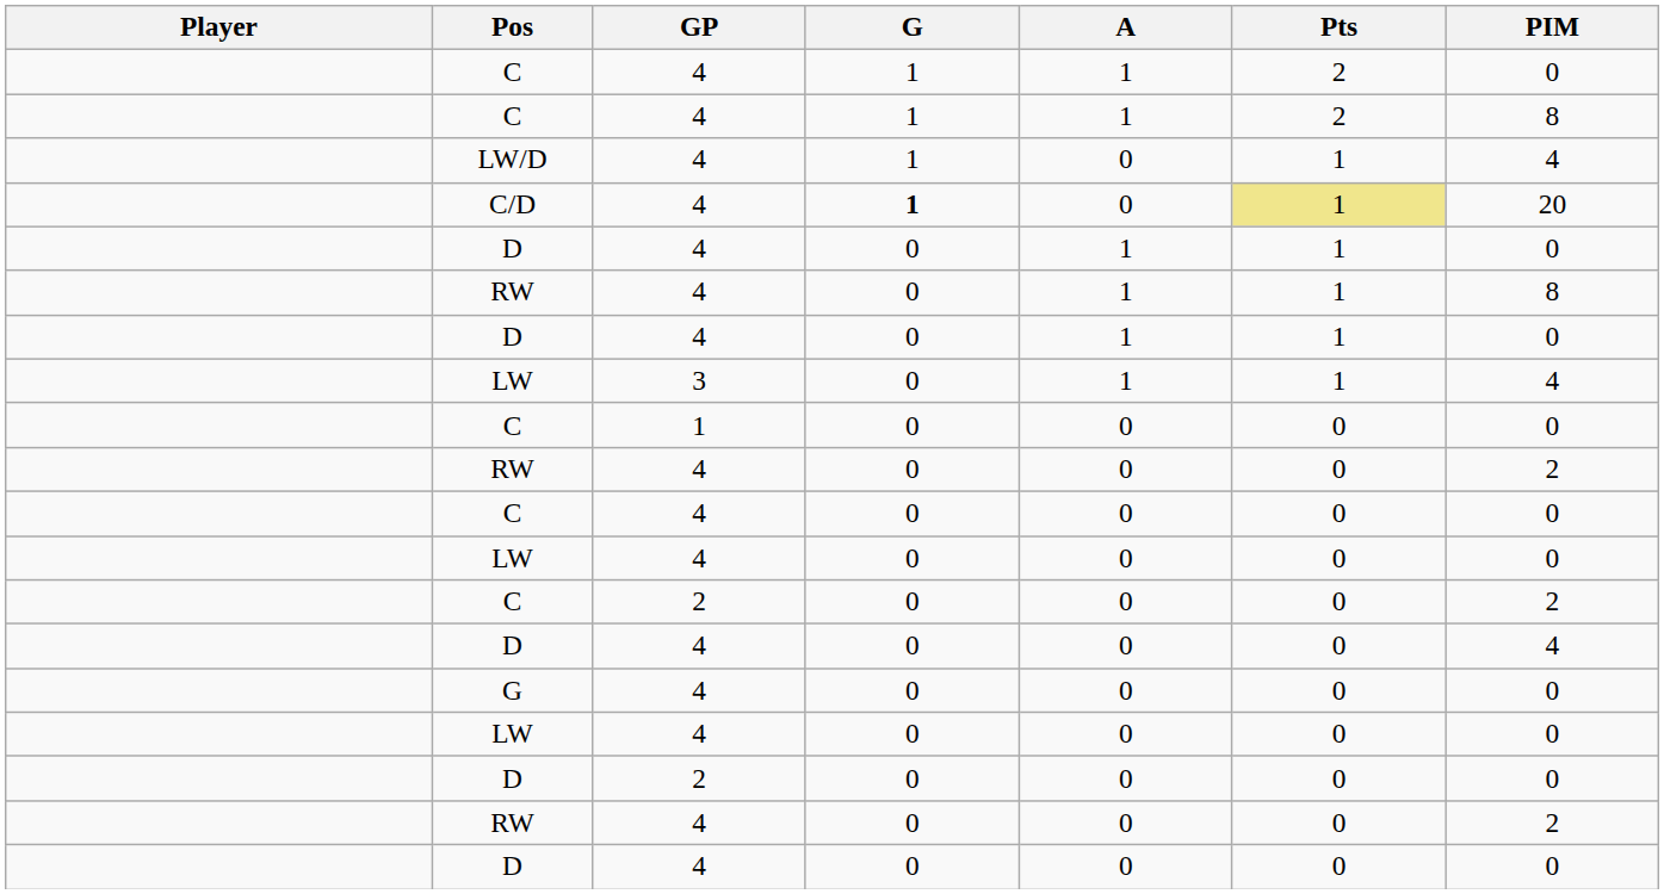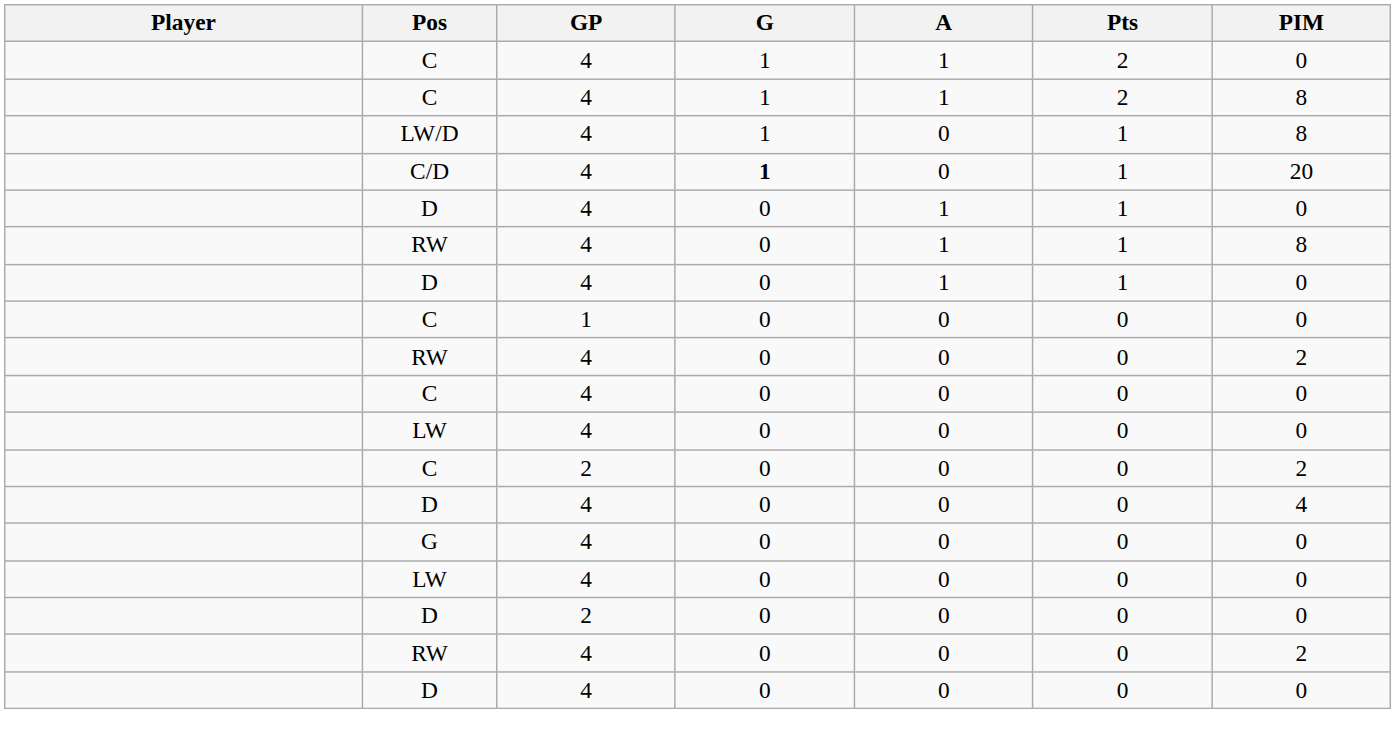 <table class="wikitable sortable" width="60%">
 <tr ALIGN="center">
 <th bgcolor="#DDDDFF" width="10%">Player</th>
 <th bgcolor="#DDDDFF" width="3%" title="Position">Pos</th>
 <th bgcolor="#DDDDFF" width="5%" title="Games played">GP</th>
 <th bgcolor="#DDDDFF" width="5%" title="Goals">G</th>
 <th bgcolor="#DDDDFF" width="5%" title="Assists">A</th>
 <th bgcolor="#DDDDFF" width="5%" title="Points">Pts</th>
 <th bgcolor="#DDDDFF" width="5%" title="Penalties in Minutes">PIM</th>
 </tr>
 <tr align="center">
 <td align="right"></td>
 <td>C</td>
 <td>4</td>
 <td>1</td>
 <td>1</td>
 <td>2</td>
 <td>0</td>
 </tr>
 <tr align="center">
 <td align="right"></td>
 <td>C</td>
 <td>4</td>
 <td>1</td>
 <td>1</td>
 <td>2</td>
 <td>8</td>
 </tr>
 <tr align="center">
 <td align="right"></td>
 <td>LW/D</td>
 <td>4</td>
 <td>1</td>
 <td>0</td>
 <td>1</td>
-<td>4</td>
+<td>8</td>
 </tr>
 <tr align="center">
 <td align="right"></td>
 <td>C/D</td>
 <td>4</td>
 <td><strong>1</strong></td>
 <td>0</td>
-<td style="background: khaki;">1</td>
+<td>1</td>
 <td>20</td>
 </tr>
 <tr align="center">
 <td align="right"></td>
 <td>D</td>
 <td>4</td>
 <td>0</td>
 <td>1</td>
 <td>1</td>
 <td>0</td>
 </tr>
 <tr align="center">
 <td align="right"></td>
 <td>RW</td>
 <td>4</td>
 <td>0</td>
 <td>1</td>
 <td>1</td>
 <td>8</td>
 </tr>
 <tr align="center">
 <td align="right"></td>
 <td>D</td>
 <td>4</td>
 <td>0</td>
 <td>1</td>
 <td>1</td>
 <td>0</td>
-</tr>
-<tr align="center">
-<td align="right"></td>
-<td>LW</td>
-<td>3</td>
-<td>0</td>
-<td>1</td>
-<td>1</td>
-<td>4</td>
 </tr>
 <tr align="center">
 <td align="right"></td>
 <td>C</td>
 <td>1</td>
 <td>0</td>
 <td>0</td>
 <td>0</td>
 <td>0</td>
 </tr>
 <tr align="center">
 <td align="right"></td>
 <td>RW</td>
 <td>4</td>
 <td>0</td>
 <td>0</td>
 <td>0</td>
 <td>2</td>
 </tr>
 <tr align="center">
 <td align="right"></td>
 <td>C</td>
 <td>4</td>
 <td>0</td>
 <td>0</td>
 <td>0</td>
 <td>0</td>
 </tr>
 <tr align="center">
 <td align="right"></td>
 <td>LW</td>
 <td>4</td>
 <td>0</td>
 <td>0</td>
 <td>0</td>
 <td>0</td>
 </tr>
 <tr align="center">
 <td align="right"></td>
 <td>C</td>
 <td>2</td>
 <td>0</td>
 <td>0</td>
 <td>0</td>
 <td>2</td>
 </tr>
 <tr align="center">
 <td align="right"></td>
 <td>D</td>
 <td>4</td>
 <td>0</td>
 <td>0</td>
 <td>0</td>
 <td>4</td>
 </tr>
 <tr align="center">
 <td align="right"></td>
 <td>G</td>
 <td>4</td>
 <td>0</td>
 <td>0</td>
 <td>0</td>
 <td>0</td>
 </tr>
 <tr align="center">
 <td align="right"></td>
 <td>LW</td>
 <td>4</td>
 <td>0</td>
 <td>0</td>
 <td>0</td>
 <td>0</td>
 </tr>
 <tr align="center">
 <td align="right"></td>
 <td>D</td>
 <td>2</td>
 <td>0</td>
 <td>0</td>
 <td>0</td>
 <td>0</td>
 </tr>
 <tr align="center">
 <td align="right"></td>
 <td>RW</td>
 <td>4</td>
 <td>0</td>
 <td>0</td>
 <td>0</td>
 <td>2</td>
 </tr>
 <tr align="center">
 <td align="right"></td>
 <td>D</td>
 <td>4</td>
 <td>0</td>
 <td>0</td>
 <td>0</td>
 <td>0</td>
 </tr>
 </table>
